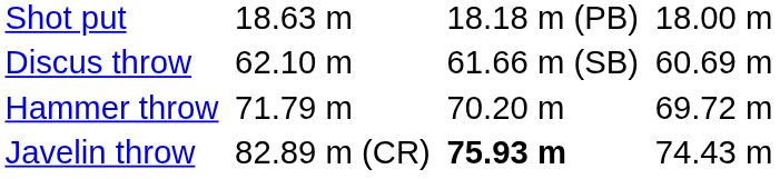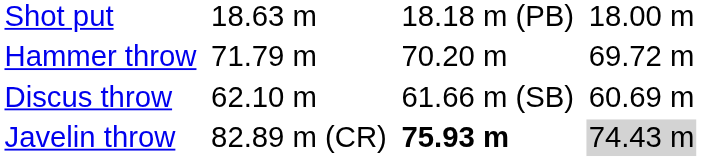 <table>
 <tr>
 <td><a href='#'>Shot put</a></td>
 <td align=left></td>
 <td>18.63 m</td>
 <td align=left></td>
 <td>18.18 m (PB)</td>
 <td align=left></td>
 <td>18.00 m</td>
 </tr>
 <tr>
+<td><a href='#'>Hammer throw</a></td>
+<td align=left></td>
+<td>71.79 m</td>
+<td align=left></td>
+<td>70.20 m</td>
+<td align=left></td>
+<td>69.72 m</td>
+</tr>
+<tr>
 <td><a href='#'>Discus throw</a></td>
 <td align=left></td>
 <td>62.10 m</td>
 <td align=left></td>
 <td>61.66 m (SB)</td>
 <td align=left></td>
 <td>60.69 m</td>
 </tr>
 <tr>
-<td><a href='#'>Hammer throw</a></td>
-<td align=left></td>
-<td>71.79 m</td>
-<td align=left></td>
-<td>70.20 m</td>
-<td align=left></td>
-<td>69.72 m</td>
-</tr>
-<tr>
 <td><a href='#'>Javelin throw</a></td>
 <td align=left></td>
 <td>82.89 m (CR)</td>
 <td align=left></td>
 <td><strong>75.93 m</strong></td>
 <td align=left></td>
-<td>74.43 m</td>
+<td style="background: lightgrey;">74.43 m</td>
 </tr>
 </table>
